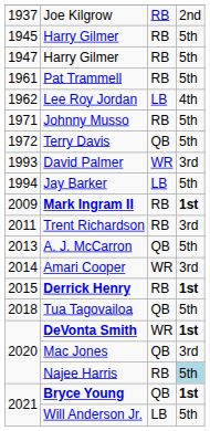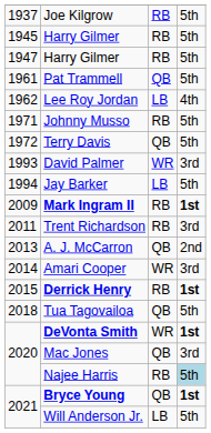 <table class="wikitable">
 <tr>
 </tr>
 <tr>
 <td>1937</td>
 <td>Joe Kilgrow</td>
 <td><a href='#'>RB</a></td>
-<td>2nd</td>
+<td>5th</td>
 </tr>
 <tr>
 <td>1945</td>
 <td><a href='#'>Harry Gilmer</a></td>
 <td>RB</td>
 <td>5th</td>
 </tr>
 <tr>
 <td>1947</td>
 <td>Harry Gilmer</td>
 <td>RB</td>
 <td>5th</td>
 </tr>
 <tr>
 <td>1961</td>
 <td><a href='#'>Pat Trammell</a></td>
-<td>RB</td>
+<td><a href='#'>QB</a></td>
 <td>5th</td>
 </tr>
 <tr>
 <td>1962</td>
 <td><a href='#'>Lee Roy Jordan</a></td>
 <td><a href='#'>LB</a></td>
 <td>4th</td>
 </tr>
 <tr>
 <td>1971</td>
 <td><a href='#'>Johnny Musso</a></td>
 <td>RB</td>
 <td>5th</td>
 </tr>
 <tr>
 <td>1972</td>
 <td><a href='#'>Terry Davis</a></td>
 <td>QB</td>
 <td>5th</td>
 </tr>
 <tr>
 <td>1993</td>
 <td><a href='#'>David Palmer</a></td>
 <td><a href='#'>WR</a></td>
 <td>3rd</td>
 </tr>
 <tr>
 <td>1994</td>
 <td><a href='#'>Jay Barker</a></td>
 <td><a href='#'>LB</a></td>
 <td>5th</td>
 </tr>
 <tr>
 <td>2009</td>
 <td><strong><a href='#'>Mark Ingram II</a></strong></td>
 <td>RB</td>
 <td><strong>1st</strong></td>
 </tr>
 <tr>
 <td>2011</td>
 <td><a href='#'>Trent Richardson</a></td>
 <td>RB</td>
 <td>3rd</td>
 </tr>
 <tr>
 <td>2013</td>
 <td><a href='#'>A. J. McCarron</a></td>
 <td>QB</td>
-<td>5th</td>
+<td>2nd</td>
 </tr>
 <tr>
 <td>2014</td>
 <td><a href='#'>Amari Cooper</a></td>
 <td>WR</td>
 <td>3rd</td>
 </tr>
 <tr>
 <td>2015</td>
 <td><strong><a href='#'>Derrick Henry</a></strong></td>
 <td>RB</td>
 <td><strong>1st</strong></td>
 </tr>
 <tr>
 <td>2018</td>
 <td><a href='#'>Tua Tagovailoa</a></td>
 <td>QB</td>
 <td>5th</td>
 </tr>
 <tr>
 <td rowspan=3>2020</td>
 <td><strong><a href='#'>DeVonta Smith</a></strong></td>
 <td>WR</td>
 <td><strong>1st</strong></td>
 </tr>
 <tr>
 <td><a href='#'>Mac Jones</a></td>
 <td>QB</td>
 <td>3rd</td>
 </tr>
 <tr>
 <td><a href='#'>Najee Harris</a></td>
 <td>RB</td>
 <td style="background: lightblue;">5th</td>
 </tr>
 <tr>
 <td rowspan=2>2021</td>
 <td><strong><a href='#'>Bryce Young</a></strong></td>
 <td>QB</td>
 <td><strong>1st</strong></td>
 </tr>
 <tr>
 <td><a href='#'>Will Anderson Jr.</a></td>
 <td>LB</td>
 <td>5th</td>
 </tr>
 </table>
